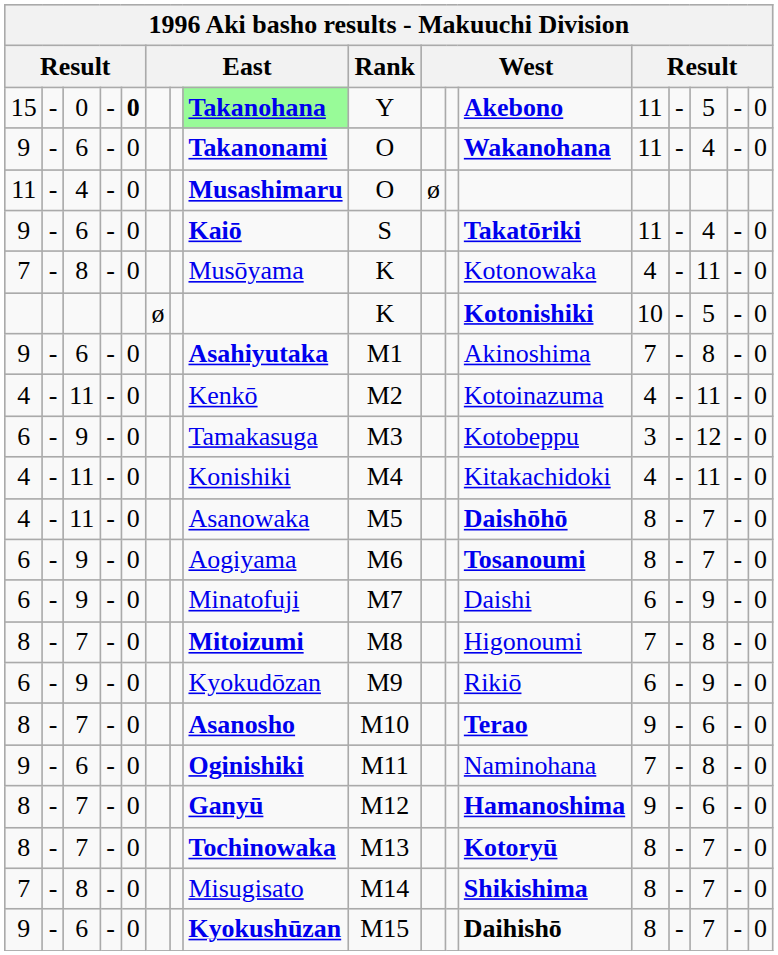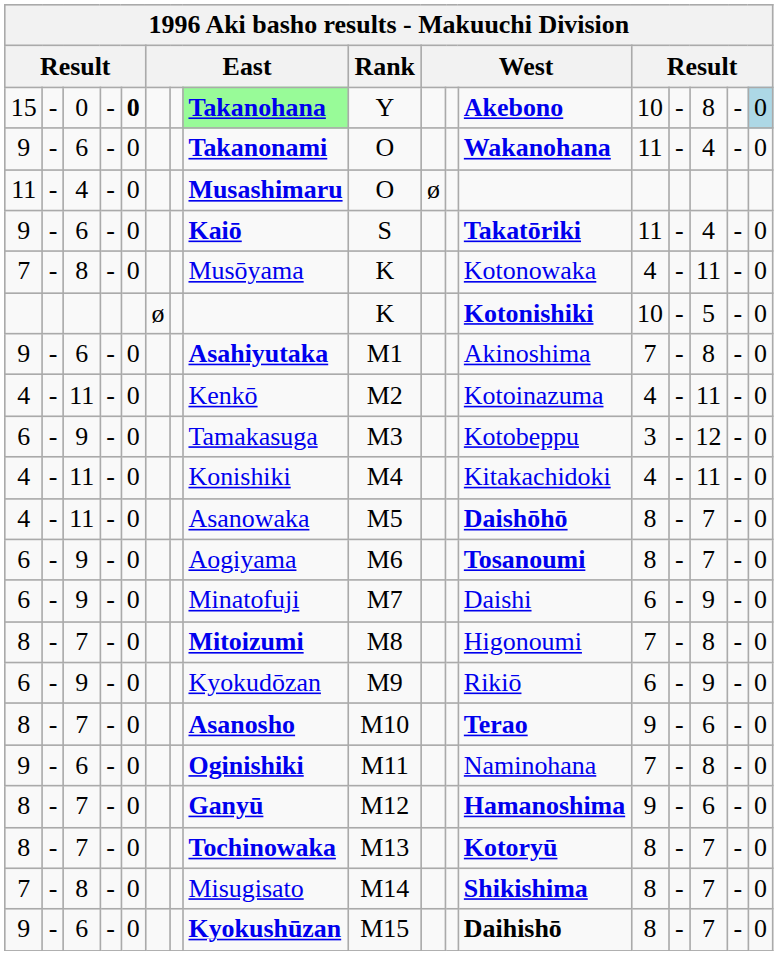 <table class="wikitable">
 <tr>
 <th colspan="17">1996 Aki basho results - Makuuchi Division</th>
 </tr>
 <tr>
 <th colspan="5">Result</th>
 <th colspan="3">East</th>
 <th>Rank</th>
 <th colspan="3">West</th>
 <th colspan="5">Result</th>
 </tr>
 <tr>
 <td align=center>15</td>
 <td align=center>-</td>
 <td align=center>0</td>
 <td align=center>-</td>
 <td align=center><strong>0</strong></td>
 <td align=center></td>
 <td align=center></td>
 <td style="background: PaleGreen;"><strong><a href='#'>Takanohana</a></strong></td>
 <td align=center>Y</td>
 <td align=center></td>
 <td align=center></td>
 <td><strong><a href='#'>Akebono</a></strong></td>
-<td align=center>11</td>
+<td align=center>10</td>
 <td align=center>-</td>
-<td align=center>5</td>
+<td align=center>8</td>
 <td align=center>-</td>
-<td align=center>0</td>
+<td align=center style="background: lightblue;">0</td>
 </tr>
 <tr>
 <td align=center>9</td>
 <td align=center>-</td>
 <td align=center>6</td>
 <td align=center>-</td>
 <td align=center>0</td>
 <td align=center></td>
 <td align=center></td>
 <td><strong><a href='#'>Takanonami</a></strong></td>
 <td align=center>O</td>
 <td align=center></td>
 <td align=center></td>
 <td><strong><a href='#'>Wakanohana</a></strong></td>
 <td align=center>11</td>
 <td align=center>-</td>
 <td align=center>4</td>
 <td align=center>-</td>
 <td align=center>0</td>
 </tr>
 <tr>
 <td align=center>11</td>
 <td align=center>-</td>
 <td align=center>4</td>
 <td align=center>-</td>
 <td align=center>0</td>
 <td align=center></td>
 <td align=center></td>
 <td><strong><a href='#'>Musashimaru</a></strong></td>
 <td align=center>O</td>
 <td align=center>ø</td>
 <td align=center></td>
 <td></td>
 <td align=center></td>
 <td align=center></td>
 <td align=center></td>
 <td align=center></td>
 <td align=center></td>
 </tr>
 <tr>
 <td align=center>9</td>
 <td align=center>-</td>
 <td align=center>6</td>
 <td align=center>-</td>
 <td align=center>0</td>
 <td align=center></td>
 <td align=center></td>
 <td><strong><a href='#'>Kaiō</a></strong></td>
 <td align=center>S</td>
 <td align=center></td>
 <td align=center></td>
 <td><strong><a href='#'>Takatōriki</a></strong></td>
 <td align=center>11</td>
 <td align=center>-</td>
 <td align=center>4</td>
 <td align=center>-</td>
 <td align=center>0</td>
 </tr>
 <tr>
 <td align=center>7</td>
 <td align=center>-</td>
 <td align=center>8</td>
 <td align=center>-</td>
 <td align=center>0</td>
 <td align=center></td>
 <td align=center></td>
 <td><a href='#'>Musōyama</a></td>
 <td align=center>K</td>
 <td align=center></td>
 <td align=center></td>
 <td><a href='#'>Kotonowaka</a></td>
 <td align=center>4</td>
 <td align=center>-</td>
 <td align=center>11</td>
 <td align=center>-</td>
 <td align=center>0</td>
 </tr>
 <tr>
 <td align=center></td>
 <td align=center></td>
 <td align=center></td>
 <td align=center></td>
 <td align=center></td>
 <td align=center>ø</td>
 <td align=center></td>
 <td></td>
 <td align=center>K</td>
 <td align=center></td>
 <td align=center></td>
 <td><strong><a href='#'>Kotonishiki</a></strong></td>
 <td align=center>10</td>
 <td align=center>-</td>
 <td align=center>5</td>
 <td align=center>-</td>
 <td align=center>0</td>
 </tr>
 <tr>
 <td align=center>9</td>
 <td align=center>-</td>
 <td align=center>6</td>
 <td align=center>-</td>
 <td align=center>0</td>
 <td align=center></td>
 <td align=center></td>
 <td><strong><a href='#'>Asahiyutaka</a></strong></td>
 <td align=center>M1</td>
 <td align=center></td>
 <td align=center></td>
 <td><a href='#'>Akinoshima</a></td>
 <td align=center>7</td>
 <td align=center>-</td>
 <td align=center>8</td>
 <td align=center>-</td>
 <td align=center>0</td>
 </tr>
 <tr>
 <td align=center>4</td>
 <td align=center>-</td>
 <td align=center>11</td>
 <td align=center>-</td>
 <td align=center>0</td>
 <td align=center></td>
 <td align=center></td>
 <td><a href='#'>Kenkō</a></td>
 <td align=center>M2</td>
 <td align=center></td>
 <td align=center></td>
 <td><a href='#'>Kotoinazuma</a></td>
 <td align=center>4</td>
 <td align=center>-</td>
 <td align=center>11</td>
 <td align=center>-</td>
 <td align=center>0</td>
 </tr>
 <tr>
 <td align=center>6</td>
 <td align=center>-</td>
 <td align=center>9</td>
 <td align=center>-</td>
 <td align=center>0</td>
 <td align=center></td>
 <td align=center></td>
 <td><a href='#'>Tamakasuga</a></td>
 <td align=center>M3</td>
 <td align=center></td>
 <td align=center></td>
 <td><a href='#'>Kotobeppu</a></td>
 <td align=center>3</td>
 <td align=center>-</td>
 <td align=center>12</td>
 <td align=center>-</td>
 <td align=center>0</td>
 </tr>
 <tr>
 <td align=center>4</td>
 <td align=center>-</td>
 <td align=center>11</td>
 <td align=center>-</td>
 <td align=center>0</td>
 <td align=center></td>
 <td align=center></td>
 <td><a href='#'>Konishiki</a></td>
 <td align=center>M4</td>
 <td align=center></td>
 <td align=center></td>
 <td><a href='#'>Kitakachidoki</a></td>
 <td align=center>4</td>
 <td align=center>-</td>
 <td align=center>11</td>
 <td align=center>-</td>
 <td align=center>0</td>
 </tr>
 <tr>
 <td align=center>4</td>
 <td align=center>-</td>
 <td align=center>11</td>
 <td align=center>-</td>
 <td align=center>0</td>
 <td align=center></td>
 <td align=center></td>
 <td><a href='#'>Asanowaka</a></td>
 <td align=center>M5</td>
 <td align=center></td>
 <td align=center></td>
 <td><strong><a href='#'>Daishōhō</a></strong></td>
 <td align=center>8</td>
 <td align=center>-</td>
 <td align=center>7</td>
 <td align=center>-</td>
 <td align=center>0</td>
 </tr>
 <tr>
 <td align=center>6</td>
 <td align=center>-</td>
 <td align=center>9</td>
 <td align=center>-</td>
 <td align=center>0</td>
 <td align=center></td>
 <td align=center></td>
 <td><a href='#'>Aogiyama</a></td>
 <td align=center>M6</td>
 <td align=center></td>
 <td align=center></td>
 <td><strong><a href='#'>Tosanoumi</a></strong></td>
 <td align=center>8</td>
 <td align=center>-</td>
 <td align=center>7</td>
 <td align=center>-</td>
 <td align=center>0</td>
 </tr>
 <tr>
 <td align=center>6</td>
 <td align=center>-</td>
 <td align=center>9</td>
 <td align=center>-</td>
 <td align=center>0</td>
 <td align=center></td>
 <td align=center></td>
 <td><a href='#'>Minatofuji</a></td>
 <td align=center>M7</td>
 <td align=center></td>
 <td align=center></td>
 <td><a href='#'>Daishi</a></td>
 <td align=center>6</td>
 <td align=center>-</td>
 <td align=center>9</td>
 <td align=center>-</td>
 <td align=center>0</td>
 </tr>
 <tr>
 <td align=center>8</td>
 <td align=center>-</td>
 <td align=center>7</td>
 <td align=center>-</td>
 <td align=center>0</td>
 <td align=center></td>
 <td align=center></td>
 <td><strong><a href='#'>Mitoizumi</a></strong></td>
 <td align=center>M8</td>
 <td align=center></td>
 <td align=center></td>
 <td><a href='#'>Higonoumi</a></td>
 <td align=center>7</td>
 <td align=center>-</td>
 <td align=center>8</td>
 <td align=center>-</td>
 <td align=center>0</td>
 </tr>
 <tr>
 <td align=center>6</td>
 <td align=center>-</td>
 <td align=center>9</td>
 <td align=center>-</td>
 <td align=center>0</td>
 <td align=center></td>
 <td align=center></td>
 <td><a href='#'>Kyokudōzan</a></td>
 <td align=center>M9</td>
 <td align=center></td>
 <td align=center></td>
 <td><a href='#'>Rikiō</a></td>
 <td align=center>6</td>
 <td align=center>-</td>
 <td align=center>9</td>
 <td align=center>-</td>
 <td align=center>0</td>
 </tr>
 <tr>
 <td align=center>8</td>
 <td align=center>-</td>
 <td align=center>7</td>
 <td align=center>-</td>
 <td align=center>0</td>
 <td align=center></td>
 <td align=center></td>
 <td><strong><a href='#'>Asanosho</a></strong></td>
 <td align=center>M10</td>
 <td align=center></td>
 <td align=center></td>
 <td><strong><a href='#'>Terao</a></strong></td>
 <td align=center>9</td>
 <td align=center>-</td>
 <td align=center>6</td>
 <td align=center>-</td>
 <td align=center>0</td>
 </tr>
 <tr>
 <td align=center>9</td>
 <td align=center>-</td>
 <td align=center>6</td>
 <td align=center>-</td>
 <td align=center>0</td>
 <td align=center></td>
 <td align=center></td>
 <td><strong><a href='#'>Oginishiki</a></strong></td>
 <td align=center>M11</td>
 <td align=center></td>
 <td align=center></td>
 <td><a href='#'>Naminohana</a></td>
 <td align=center>7</td>
 <td align=center>-</td>
 <td align=center>8</td>
 <td align=center>-</td>
 <td align=center>0</td>
 </tr>
 <tr>
 <td align=center>8</td>
 <td align=center>-</td>
 <td align=center>7</td>
 <td align=center>-</td>
 <td align=center>0</td>
 <td align=center></td>
 <td align=center></td>
 <td><strong><a href='#'>Ganyū</a></strong></td>
 <td align=center>M12</td>
 <td align=center></td>
 <td align=center></td>
 <td><strong><a href='#'>Hamanoshima</a></strong></td>
 <td align=center>9</td>
 <td align=center>-</td>
 <td align=center>6</td>
 <td align=center>-</td>
 <td align=center>0</td>
 </tr>
 <tr>
 <td align=center>8</td>
 <td align=center>-</td>
 <td align=center>7</td>
 <td align=center>-</td>
 <td align=center>0</td>
 <td align=center></td>
 <td align=center></td>
 <td><strong><a href='#'>Tochinowaka</a></strong></td>
 <td align=center>M13</td>
 <td align=center></td>
 <td align=center></td>
 <td><strong><a href='#'>Kotoryū</a></strong></td>
 <td align=center>8</td>
 <td align=center>-</td>
 <td align=center>7</td>
 <td align=center>-</td>
 <td align=center>0</td>
 </tr>
 <tr>
 <td align=center>7</td>
 <td align=center>-</td>
 <td align=center>8</td>
 <td align=center>-</td>
 <td align=center>0</td>
 <td align=center></td>
 <td align=center></td>
 <td><a href='#'>Misugisato</a></td>
 <td align=center>M14</td>
 <td align=center></td>
 <td align=center></td>
 <td><strong><a href='#'>Shikishima</a></strong></td>
 <td align=center>8</td>
 <td align=center>-</td>
 <td align=center>7</td>
 <td align=center>-</td>
 <td align=center>0</td>
 </tr>
 <tr>
 <td align=center>9</td>
 <td align=center>-</td>
 <td align=center>6</td>
 <td align=center>-</td>
 <td align=center>0</td>
 <td align=center></td>
 <td align=center></td>
 <td><strong><a href='#'>Kyokushūzan</a></strong></td>
 <td align=center>M15</td>
 <td align=center></td>
 <td align=center></td>
 <td><strong>Daihishō</strong></td>
 <td align=center>8</td>
 <td align=center>-</td>
 <td align=center>7</td>
 <td align=center>-</td>
 <td align=center>0</td>
 </tr>
 </table>
